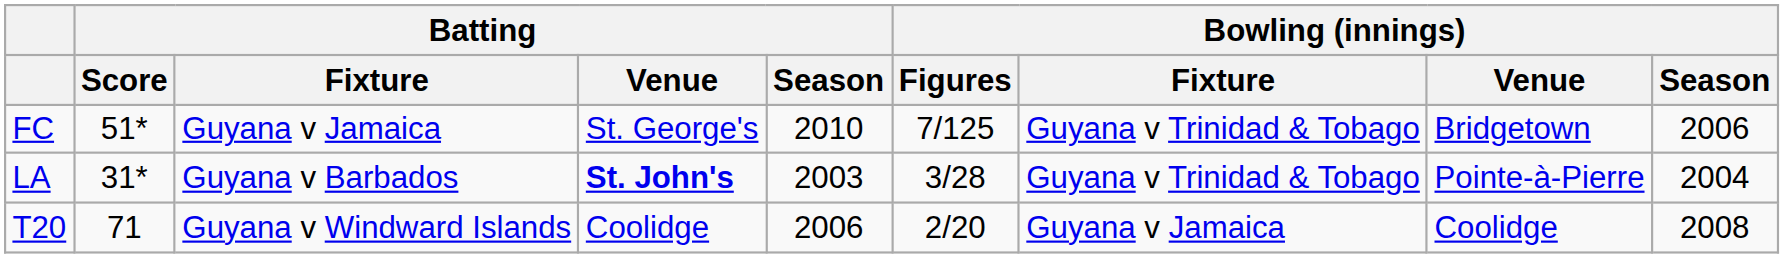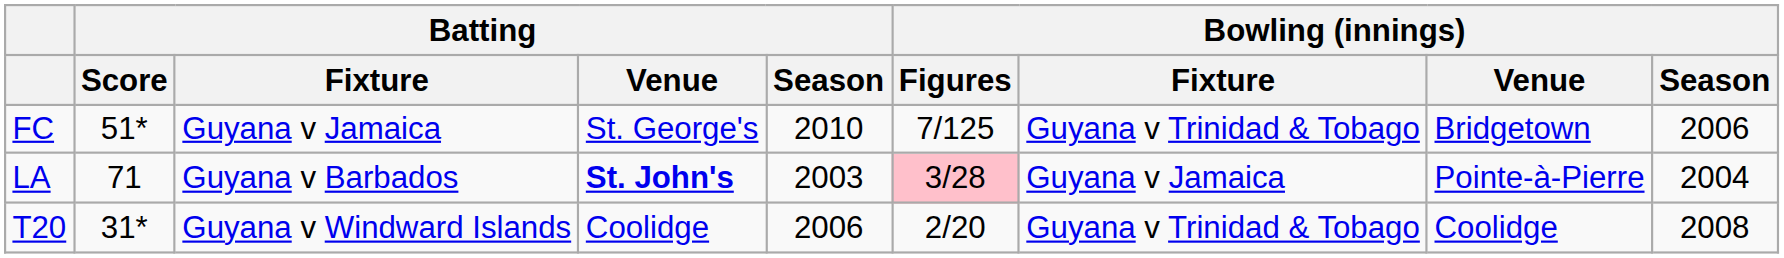 <table class=wikitable style="font-size:90%">
 <tr>
 <th rowspan="1"></th>
 <th colspan="4" rowspan="1">Batting</th>
 <th colspan="4" rowspan="1">Bowling (innings)</th>
 </tr>
 <tr>
 <th></th>
 <th>Score</th>
 <th>Fixture</th>
 <th>Venue</th>
 <th>Season</th>
 <th>Figures</th>
 <th>Fixture</th>
 <th>Venue</th>
 <th>Season</th>
 </tr>
 <tr>
 <td><a href='#'>FC</a></td>
 <td align="center">51*</td>
 <td><a href='#'>Guyana</a> v <a href='#'>Jamaica</a></td>
 <td><a href='#'>St. George's</a></td>
 <td align="center">2010</td>
 <td align="center">7/125</td>
 <td><a href='#'>Guyana</a> v <a href='#'>Trinidad & Tobago</a></td>
 <td><a href='#'>Bridgetown</a></td>
 <td align="center">2006</td>
 </tr>
 <tr>
 <td><a href='#'>LA</a></td>
-<td align="center">31*</td>
+<td align="center">71</td>
 <td><a href='#'>Guyana</a> v <a href='#'>Barbados</a></td>
 <td><strong><a href='#'>St. John's</a></strong></td>
 <td align="center">2003</td>
-<td align="center">3/28</td>
-<td><a href='#'>Guyana</a> v <a href='#'>Trinidad & Tobago</a></td>
+<td align="center" style="background: pink;">3/28</td>
+<td><a href='#'>Guyana</a> v <a href='#'>Jamaica</a></td>
 <td><a href='#'>Pointe-à-Pierre</a></td>
 <td align="center">2004</td>
 </tr>
 <tr>
 <td><a href='#'>T20</a></td>
-<td align="center">71</td>
+<td align="center">31*</td>
 <td><a href='#'>Guyana</a> v <a href='#'>Windward Islands</a></td>
 <td><a href='#'>Coolidge</a></td>
 <td align="center">2006</td>
 <td align="center">2/20</td>
-<td><a href='#'>Guyana</a> v <a href='#'>Jamaica</a></td>
+<td><a href='#'>Guyana</a> v <a href='#'>Trinidad & Tobago</a></td>
 <td><a href='#'>Coolidge</a></td>
 <td align="center">2008</td>
 </tr>
 </table>
